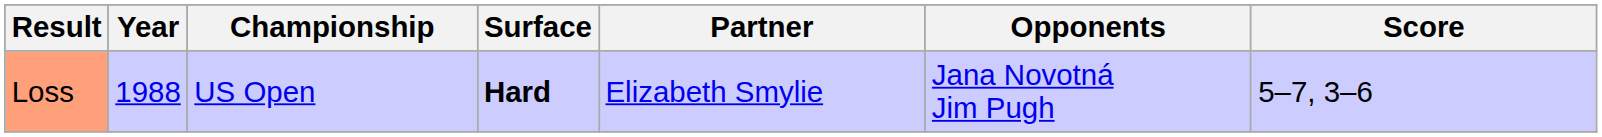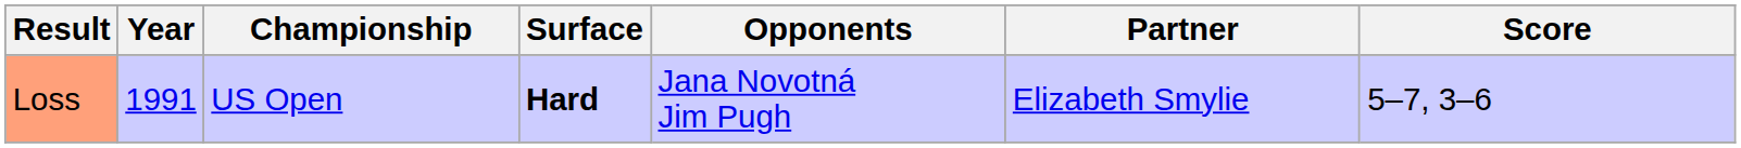 <table class="sortable wikitable">
 <tr>
 <th style="width:45px">Result</th>
 <th style="width:35px">Year</th>
 <th style="width:150px">Championship</th>
 <th style="width:50px">Surface</th>
+<th style="width:170px">Opponents</th>
 <th style="width:170px">Partner</th>
-<th style="width:170px">Opponents</th>
 <th style="width:180px" class="unsortable">Score</th>
 </tr>
 <tr style="background:#ccf;">
 <td style="background:#ffa07a;">Loss</td>
-<td><a href='#'>1988</a></td>
+<td><a href='#'>1991</a></td>
 <td><a href='#'>US Open</a></td>
 <td><strong>Hard</strong></td>
+<td> <a href='#'>Jana Novotná</a> <br>  <a href='#'>Jim Pugh</a></td>
 <td> <a href='#'>Elizabeth Smylie</a></td>
-<td> <a href='#'>Jana Novotná</a> <br>  <a href='#'>Jim Pugh</a></td>
 <td>5–7, 3–6</td>
 </tr>
 </table>
